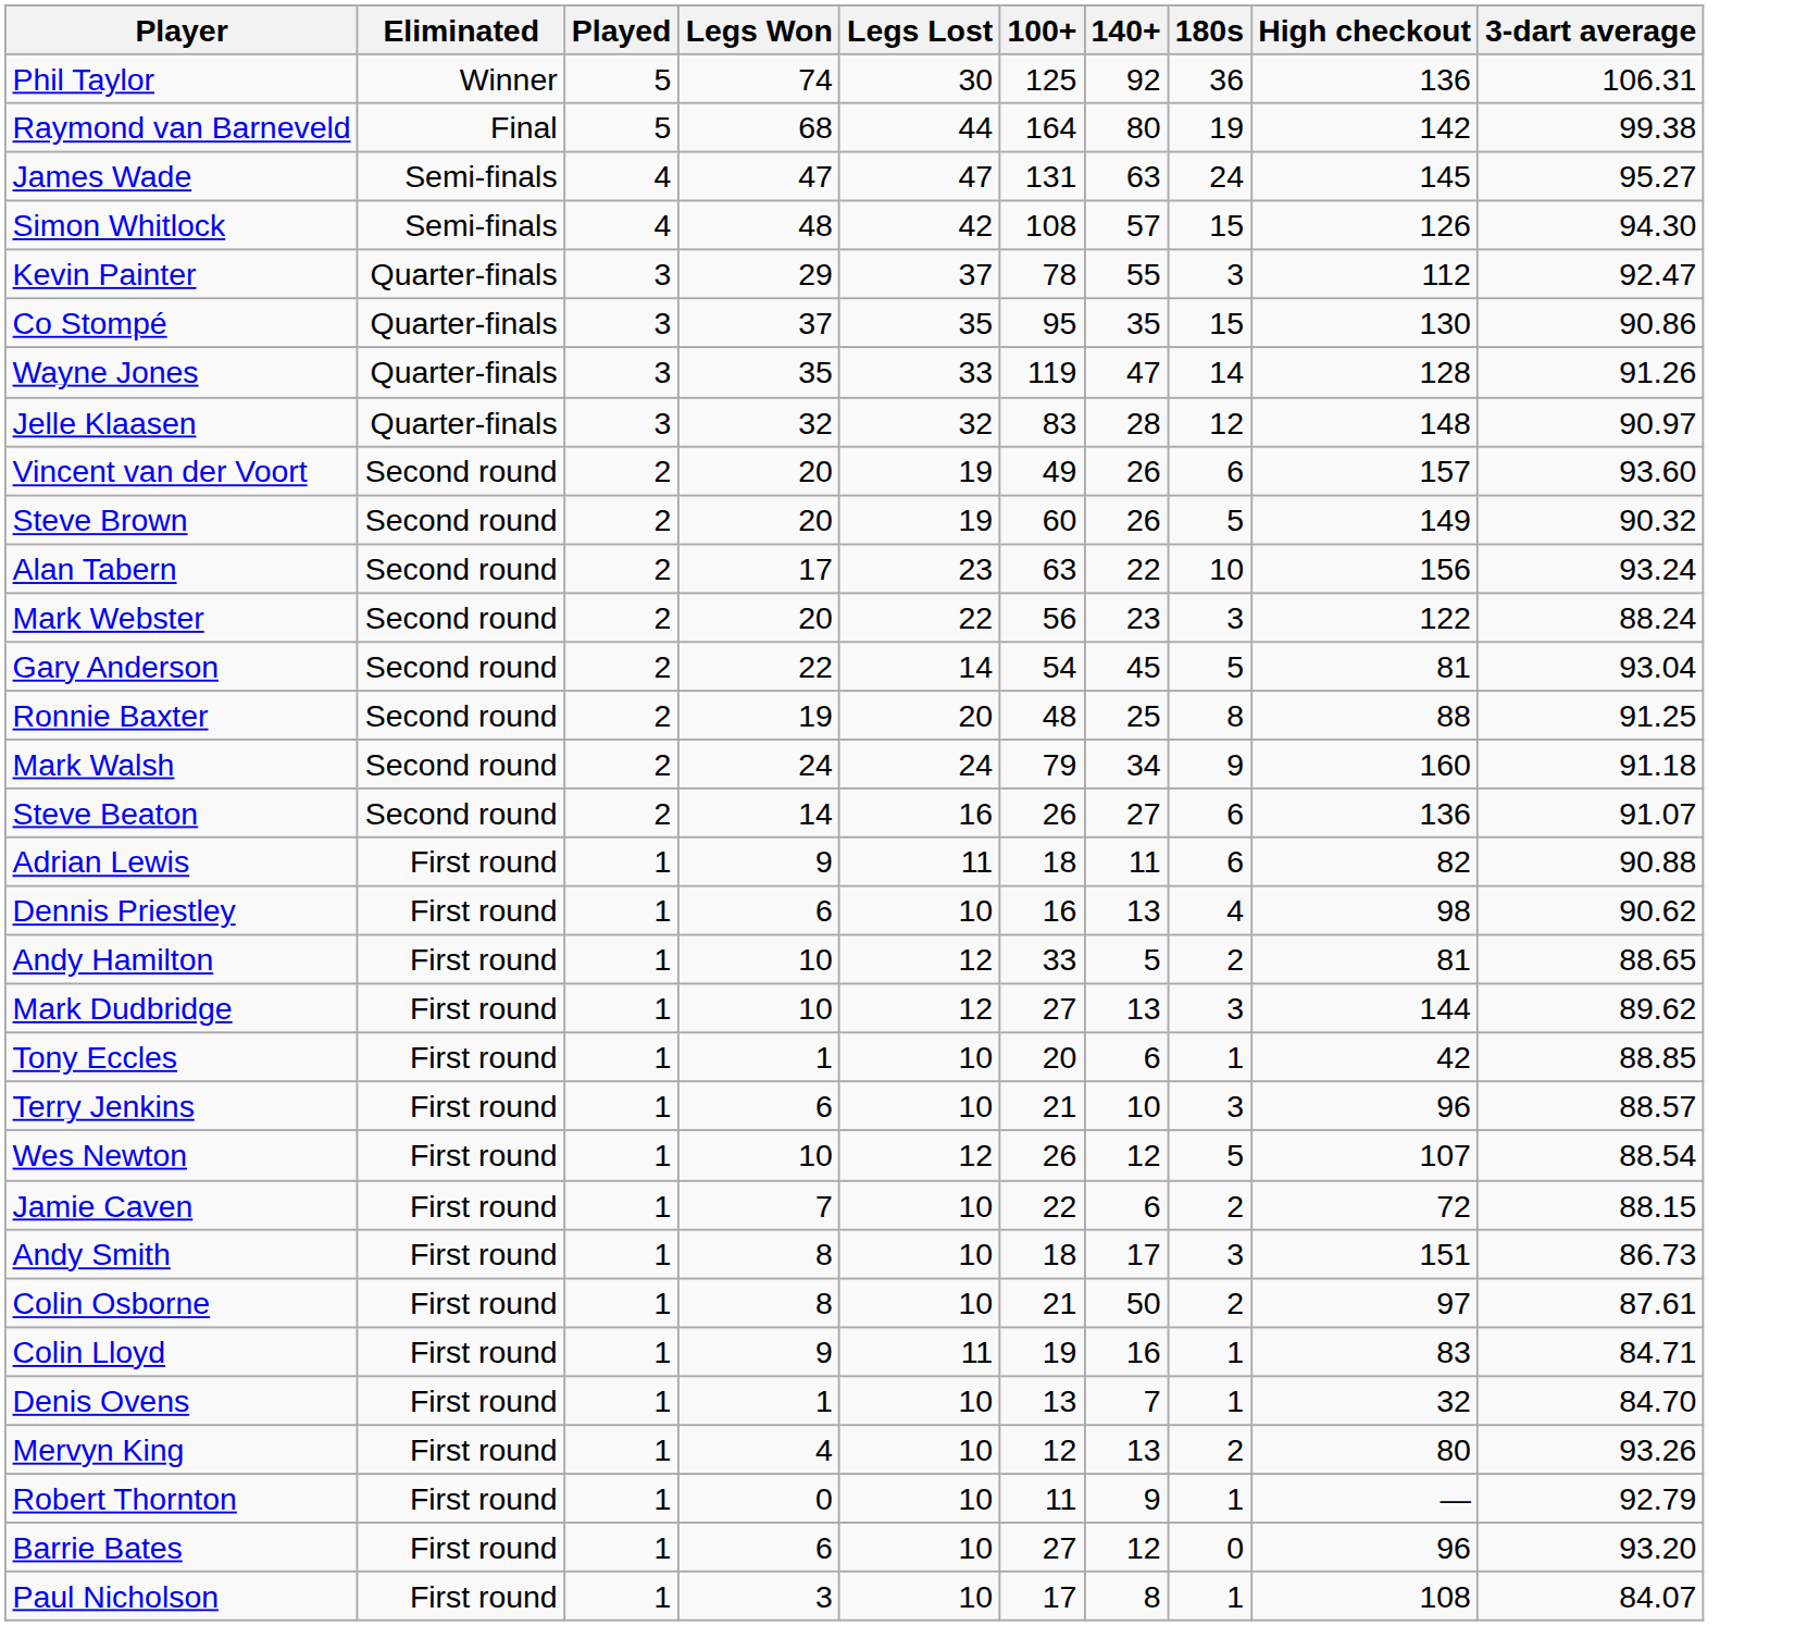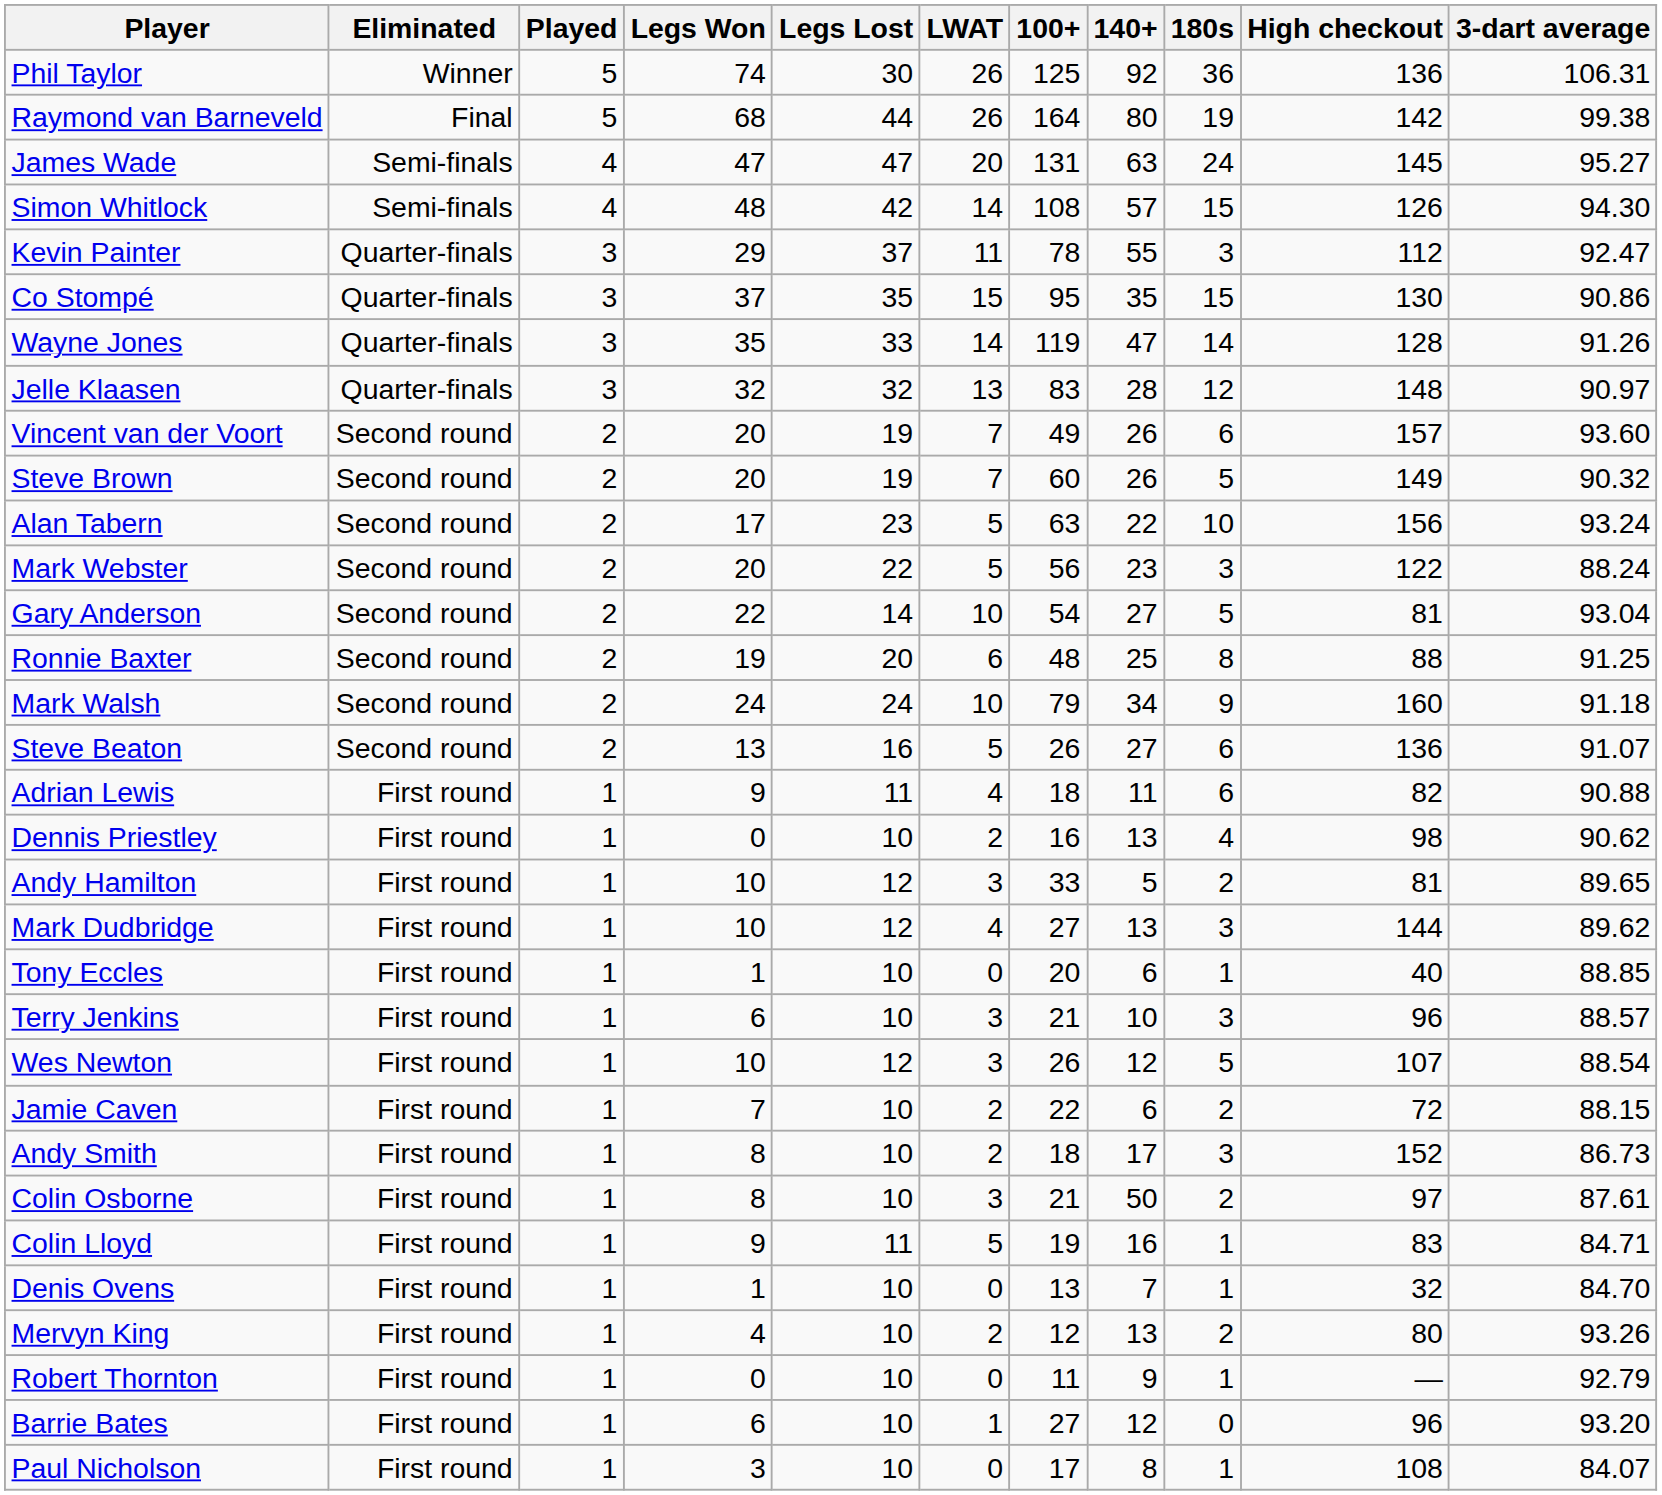 <table class="wikitable sortable" style="font-size: 95%; text-align: right">
 <tr>
 <th>Player</th>
 <th>Eliminated</th>
 <th>Played</th>
 <th>Legs Won</th>
 <th>Legs Lost</th>
+<th>LWAT</th>
 <th>100+</th>
 <th>140+</th>
 <th>180s</th>
 <th>High checkout</th>
 <th>3-dart average</th>
 </tr>
 <tr>
 <td align="left"> <a href='#'>Phil Taylor</a></td>
 <td>Winner</td>
 <td>5</td>
 <td>74</td>
 <td>30</td>
+<td>26</td>
 <td>125</td>
 <td>92</td>
 <td>36</td>
 <td>136</td>
 <td>106.31</td>
 </tr>
 <tr>
 <td align="left"> <a href='#'>Raymond van Barneveld</a></td>
 <td>Final</td>
 <td>5</td>
 <td>68</td>
 <td>44</td>
+<td>26</td>
 <td>164</td>
 <td>80</td>
 <td>19</td>
 <td>142</td>
 <td>99.38</td>
 </tr>
 <tr>
 <td align="left"> <a href='#'>James Wade</a></td>
 <td>Semi-finals</td>
 <td>4</td>
 <td>47</td>
 <td>47</td>
+<td>20</td>
 <td>131</td>
 <td>63</td>
 <td>24</td>
 <td>145</td>
 <td>95.27</td>
 </tr>
 <tr>
 <td align="left"> <a href='#'>Simon Whitlock</a></td>
 <td>Semi-finals</td>
 <td>4</td>
 <td>48</td>
 <td>42</td>
+<td>14</td>
 <td>108</td>
 <td>57</td>
 <td>15</td>
 <td>126</td>
 <td>94.30</td>
 </tr>
 <tr>
 <td align="left"> <a href='#'>Kevin Painter</a></td>
 <td>Quarter-finals</td>
 <td>3</td>
 <td>29</td>
 <td>37</td>
+<td>11</td>
 <td>78</td>
 <td>55</td>
 <td>3</td>
 <td>112</td>
 <td>92.47</td>
 </tr>
 <tr>
 <td align="left"> <a href='#'>Co Stompé</a></td>
 <td>Quarter-finals</td>
 <td>3</td>
 <td>37</td>
 <td>35</td>
+<td>15</td>
 <td>95</td>
 <td>35</td>
 <td>15</td>
 <td>130</td>
 <td>90.86</td>
 </tr>
 <tr>
 <td align="left"> <a href='#'>Wayne Jones</a></td>
 <td>Quarter-finals</td>
 <td>3</td>
 <td>35</td>
 <td>33</td>
+<td>14</td>
 <td>119</td>
 <td>47</td>
 <td>14</td>
 <td>128</td>
 <td>91.26</td>
 </tr>
 <tr>
 <td align="left"> <a href='#'>Jelle Klaasen</a></td>
 <td>Quarter-finals</td>
 <td>3</td>
 <td>32</td>
 <td>32</td>
+<td>13</td>
 <td>83</td>
 <td>28</td>
 <td>12</td>
 <td>148</td>
 <td>90.97</td>
 </tr>
 <tr>
 <td align="left"> <a href='#'>Vincent van der Voort</a></td>
 <td>Second round</td>
 <td>2</td>
 <td>20</td>
 <td>19</td>
+<td>7</td>
 <td>49</td>
 <td>26</td>
 <td>6</td>
 <td>157</td>
 <td>93.60</td>
 </tr>
 <tr>
 <td align="left"> <a href='#'>Steve Brown</a></td>
 <td>Second round</td>
 <td>2</td>
 <td>20</td>
 <td>19</td>
+<td>7</td>
 <td>60</td>
 <td>26</td>
 <td>5</td>
 <td>149</td>
 <td>90.32</td>
 </tr>
 <tr>
 <td align="left"> <a href='#'>Alan Tabern</a></td>
 <td>Second round</td>
 <td>2</td>
 <td>17</td>
 <td>23</td>
+<td>5</td>
 <td>63</td>
 <td>22</td>
 <td>10</td>
 <td>156</td>
 <td>93.24</td>
 </tr>
 <tr>
 <td align="left"> <a href='#'>Mark Webster</a></td>
 <td>Second round</td>
 <td>2</td>
 <td>20</td>
 <td>22</td>
+<td>5</td>
 <td>56</td>
 <td>23</td>
 <td>3</td>
 <td>122</td>
 <td>88.24</td>
 </tr>
 <tr>
 <td align="left"> <a href='#'>Gary Anderson</a></td>
 <td>Second round</td>
 <td>2</td>
 <td>22</td>
 <td>14</td>
+<td>10</td>
 <td>54</td>
-<td>45</td>
+<td>27</td>
 <td>5</td>
 <td>81</td>
 <td>93.04</td>
 </tr>
 <tr>
 <td align="left"> <a href='#'>Ronnie Baxter</a></td>
 <td>Second round</td>
 <td>2</td>
 <td>19</td>
 <td>20</td>
+<td>6</td>
 <td>48</td>
 <td>25</td>
 <td>8</td>
 <td>88</td>
 <td>91.25</td>
 </tr>
 <tr>
 <td align="left"> <a href='#'>Mark Walsh</a></td>
 <td>Second round</td>
 <td>2</td>
 <td>24</td>
 <td>24</td>
+<td>10</td>
 <td>79</td>
 <td>34</td>
 <td>9</td>
 <td>160</td>
 <td>91.18</td>
 </tr>
 <tr>
 <td align="left"> <a href='#'>Steve Beaton</a></td>
 <td>Second round</td>
 <td>2</td>
-<td>14</td>
+<td>13</td>
 <td>16</td>
+<td>5</td>
 <td>26</td>
 <td>27</td>
 <td>6</td>
 <td>136</td>
 <td>91.07</td>
 </tr>
 <tr>
 <td align="left"> <a href='#'>Adrian Lewis</a></td>
 <td>First round</td>
 <td>1</td>
 <td>9</td>
 <td>11</td>
+<td>4</td>
 <td>18</td>
 <td>11</td>
 <td>6</td>
 <td>82</td>
 <td>90.88</td>
 </tr>
 <tr>
 <td align="left"> <a href='#'>Dennis Priestley</a></td>
 <td>First round</td>
 <td>1</td>
-<td>6</td>
+<td>0</td>
 <td>10</td>
+<td>2</td>
 <td>16</td>
 <td>13</td>
 <td>4</td>
 <td>98</td>
 <td>90.62</td>
 </tr>
 <tr>
 <td align="left"> <a href='#'>Andy Hamilton</a></td>
 <td>First round</td>
 <td>1</td>
 <td>10</td>
 <td>12</td>
+<td>3</td>
 <td>33</td>
 <td>5</td>
 <td>2</td>
 <td>81</td>
-<td>88.65</td>
+<td>89.65</td>
 </tr>
 <tr>
 <td align="left"> <a href='#'>Mark Dudbridge</a></td>
 <td>First round</td>
 <td>1</td>
 <td>10</td>
 <td>12</td>
+<td>4</td>
 <td>27</td>
 <td>13</td>
 <td>3</td>
 <td>144</td>
 <td>89.62</td>
 </tr>
 <tr>
 <td align="left"> <a href='#'>Tony Eccles</a></td>
 <td>First round</td>
 <td>1</td>
 <td>1</td>
 <td>10</td>
+<td>0</td>
 <td>20</td>
 <td>6</td>
 <td>1</td>
-<td>42</td>
+<td>40</td>
 <td>88.85</td>
 </tr>
 <tr>
 <td align="left"> <a href='#'>Terry Jenkins</a></td>
 <td>First round</td>
 <td>1</td>
 <td>6</td>
 <td>10</td>
+<td>3</td>
 <td>21</td>
 <td>10</td>
 <td>3</td>
 <td>96</td>
 <td>88.57</td>
 </tr>
 <tr>
 <td align="left"> <a href='#'>Wes Newton</a></td>
 <td>First round</td>
 <td>1</td>
 <td>10</td>
 <td>12</td>
+<td>3</td>
 <td>26</td>
 <td>12</td>
 <td>5</td>
 <td>107</td>
 <td>88.54</td>
 </tr>
 <tr>
 <td align="left"> <a href='#'>Jamie Caven</a></td>
 <td>First round</td>
 <td>1</td>
 <td>7</td>
 <td>10</td>
+<td>2</td>
 <td>22</td>
 <td>6</td>
 <td>2</td>
 <td>72</td>
 <td>88.15</td>
 </tr>
 <tr>
 <td align="left"> <a href='#'>Andy Smith</a></td>
 <td>First round</td>
 <td>1</td>
 <td>8</td>
 <td>10</td>
+<td>2</td>
 <td>18</td>
 <td>17</td>
 <td>3</td>
-<td>151</td>
+<td>152</td>
 <td>86.73</td>
 </tr>
 <tr>
 <td align="left"> <a href='#'>Colin Osborne</a></td>
 <td>First round</td>
 <td>1</td>
 <td>8</td>
 <td>10</td>
+<td>3</td>
 <td>21</td>
 <td>50</td>
 <td>2</td>
 <td>97</td>
 <td>87.61</td>
 </tr>
 <tr>
 <td align="left"> <a href='#'>Colin Lloyd</a></td>
 <td>First round</td>
 <td>1</td>
 <td>9</td>
 <td>11</td>
+<td>5</td>
 <td>19</td>
 <td>16</td>
 <td>1</td>
 <td>83</td>
 <td>84.71</td>
 </tr>
 <tr>
 <td align="left"> <a href='#'>Denis Ovens</a></td>
 <td>First round</td>
 <td>1</td>
 <td>1</td>
 <td>10</td>
+<td>0</td>
 <td>13</td>
 <td>7</td>
 <td>1</td>
 <td>32</td>
 <td>84.70</td>
 </tr>
 <tr>
 <td align="left"> <a href='#'>Mervyn King</a></td>
 <td>First round</td>
 <td>1</td>
 <td>4</td>
 <td>10</td>
+<td>2</td>
 <td>12</td>
 <td>13</td>
 <td>2</td>
 <td>80</td>
 <td>93.26</td>
 </tr>
 <tr>
 <td align="left"> <a href='#'>Robert Thornton</a></td>
 <td>First round</td>
 <td>1</td>
 <td>0</td>
 <td>10</td>
+<td>0</td>
 <td>11</td>
 <td>9</td>
 <td>1</td>
 <td>—</td>
 <td>92.79</td>
 </tr>
 <tr>
 <td align="left"> <a href='#'>Barrie Bates</a></td>
 <td>First round</td>
 <td>1</td>
 <td>6</td>
 <td>10</td>
+<td>1</td>
 <td>27</td>
 <td>12</td>
 <td>0</td>
 <td>96</td>
 <td>93.20</td>
 </tr>
 <tr>
 <td align="left"> <a href='#'>Paul Nicholson</a></td>
 <td>First round</td>
 <td>1</td>
 <td>3</td>
 <td>10</td>
+<td>0</td>
 <td>17</td>
 <td>8</td>
 <td>1</td>
 <td>108</td>
 <td>84.07</td>
 </tr>
 </table>
